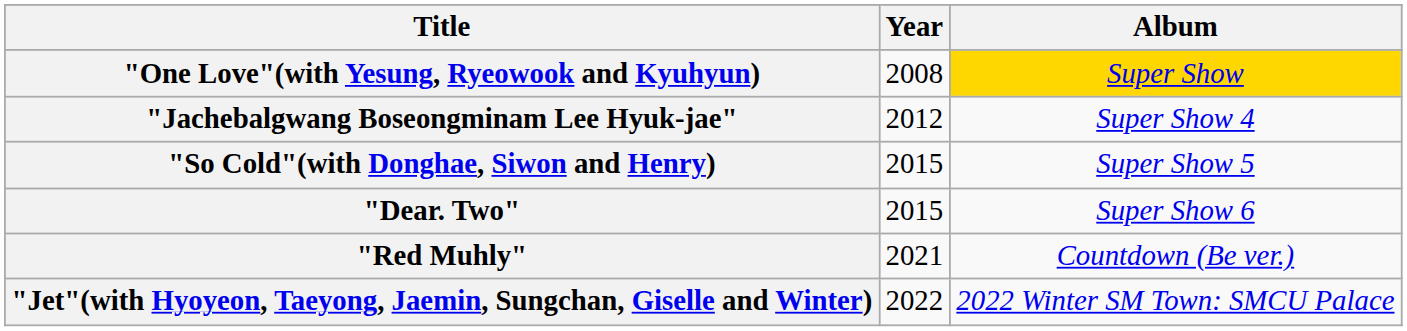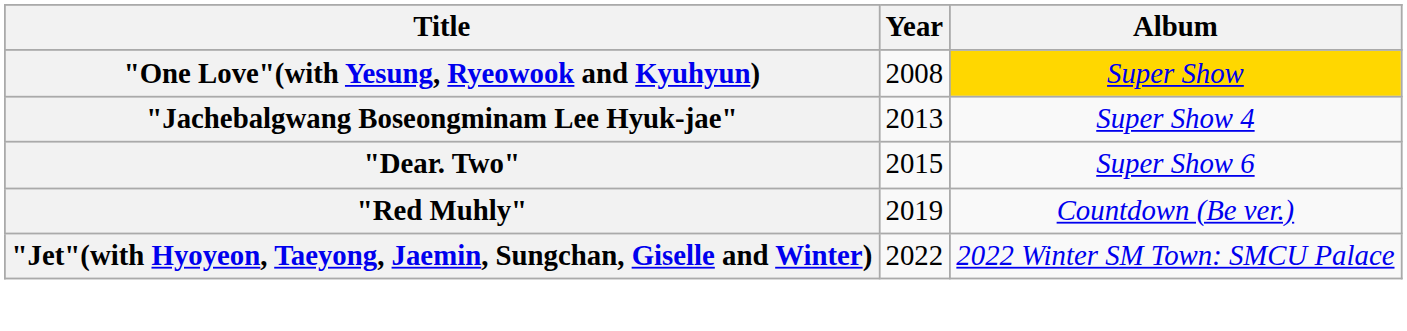 <table class="wikitable plainrowheaders" style="text-align:center">
 <tr>
 <th scope="col">Title</th>
 <th scope="col">Year</th>
 <th scope="col">Album</th>
 </tr>
 <tr>
 <th scope="row">"One Love"(with <a href='#'>Yesung</a>, <a href='#'>Ryeowook</a> and <a href='#'>Kyuhyun</a>)</th>
 <td>2008</td>
 <td style="background: gold;"><em><a href='#'>Super Show</a></em></td>
 </tr>
 <tr>
 <th scope="row">"Jachebalgwang Boseongminam Lee Hyuk-jae"</th>
-<td>2012</td>
+<td>2013</td>
 <td><em><a href='#'>Super Show 4</a></em></td>
-</tr>
-<tr>
-<th scope="row">"So Cold"(with <a href='#'>Donghae</a>, <a href='#'>Siwon</a> and <a href='#'>Henry</a>)</th>
-<td>2015</td>
-<td><em><a href='#'>Super Show 5</a></em></td>
 </tr>
 <tr>
 <th scope="row">"Dear. Two"</th>
 <td>2015</td>
 <td><em><a href='#'>Super Show 6</a></em></td>
 </tr>
 <tr>
 <th scope="row">"Red Muhly"</th>
-<td>2021</td>
+<td>2019</td>
 <td><em><a href='#'>Countdown (Be ver.)</a></em></td>
 </tr>
 <tr>
 <th scope="row">"Jet"(with <a href='#'>Hyoyeon</a>, <a href='#'>Taeyong</a>, <a href='#'>Jaemin</a>, Sungchan, <a href='#'>Giselle</a> and <a href='#'>Winter</a>)</th>
 <td>2022</td>
 <td><em><a href='#'>2022 Winter SM Town: SMCU Palace</a></em></td>
 </tr>
 </table>
